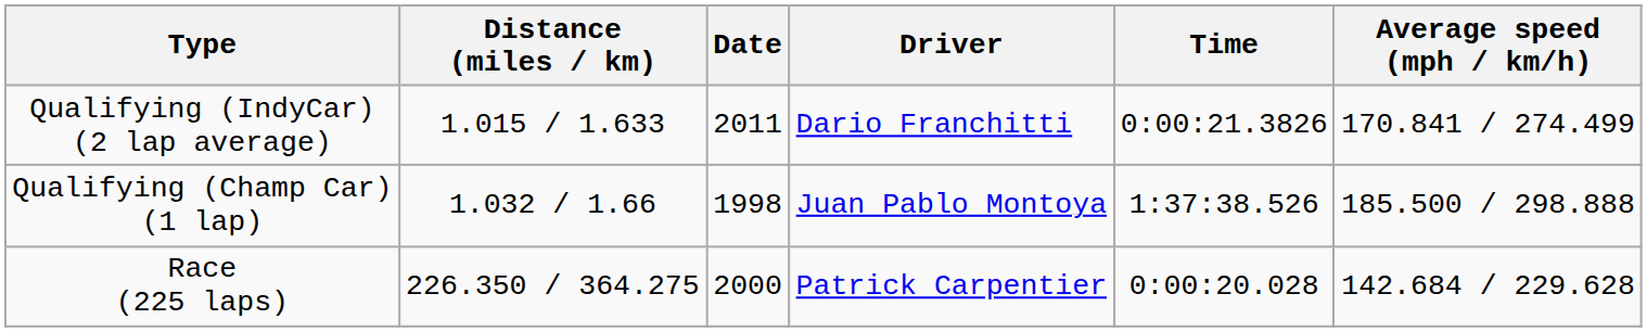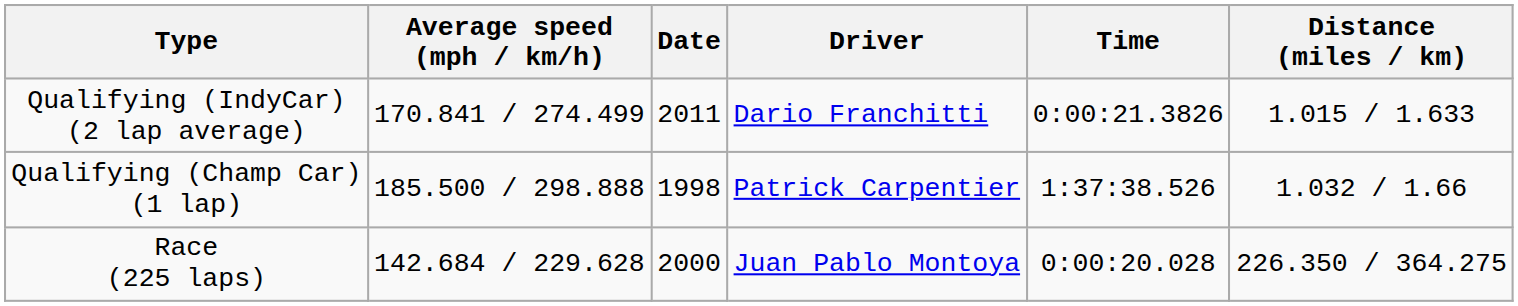 <table class="wikitable">
 <tr>
 <th><strong>Type</strong></th>
-<th><strong>Distance<br>(miles / km)</strong></th>
+<th><strong>Average speed<br>(mph / km/h)</strong></th>
 <th><strong>Date</strong></th>
 <th><strong>Driver</strong></th>
 <th><strong>Time</strong></th>
-<th><strong>Average speed<br>(mph / km/h)</strong></th>
+<th><strong>Distance<br>(miles / km)</strong></th>
 </tr>
 <tr>
 <td style="text-align:center;">Qualifying (IndyCar)<br>(2 lap average)</td>
-<td style="text-align:center;">1.015 / 1.633</td>
+<td style="text-align:center;">170.841 / 274.499</td>
 <td style="text-align:center;">2011</td>
 <td> <a href='#'>Dario Franchitti</a></td>
 <td style="text-align:center;">0:00:21.3826</td>
-<td style="text-align:center;">170.841 / 274.499</td>
+<td style="text-align:center;">1.015 / 1.633</td>
 </tr>
 <tr>
 <td style="text-align:center;">Qualifying (Champ Car)<br>(1 lap)</td>
+<td style="text-align:center;">185.500 / 298.888</td>
+<td style="text-align:center;">1998</td>
+<td> <a href='#'>Patrick Carpentier</a></td>
+<td style="text-align:center;">1:37:38.526</td>
 <td style="text-align:center;">1.032 / 1.66</td>
-<td style="text-align:center;">1998</td>
-<td> <a href='#'>Juan Pablo Montoya</a></td>
-<td style="text-align:center;">1:37:38.526</td>
-<td style="text-align:center;">185.500 / 298.888</td>
 </tr>
 <tr>
 <td style="text-align:center;">Race<br>(225 laps)</td>
+<td style="text-align:center;">142.684 / 229.628</td>
+<td style="text-align:center;">2000</td>
+<td> <a href='#'>Juan Pablo Montoya</a></td>
+<td style="text-align:center;">0:00:20.028</td>
 <td style="text-align:center;">226.350 / 364.275</td>
-<td style="text-align:center;">2000</td>
-<td> <a href='#'>Patrick Carpentier</a></td>
-<td style="text-align:center;">0:00:20.028</td>
-<td style="text-align:center;">142.684 / 229.628</td>
 </tr>
 </table>
